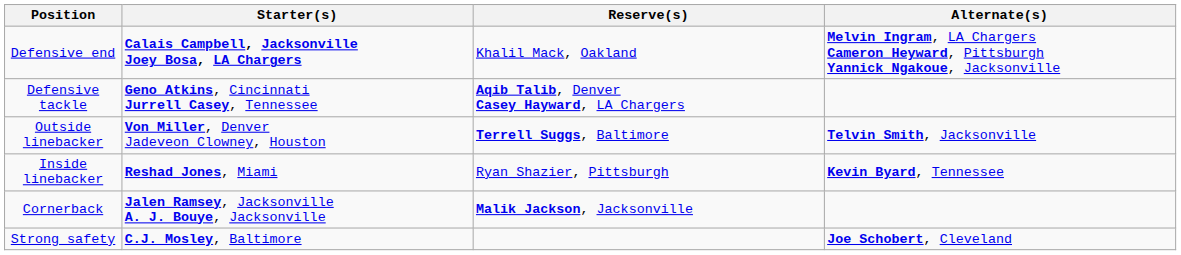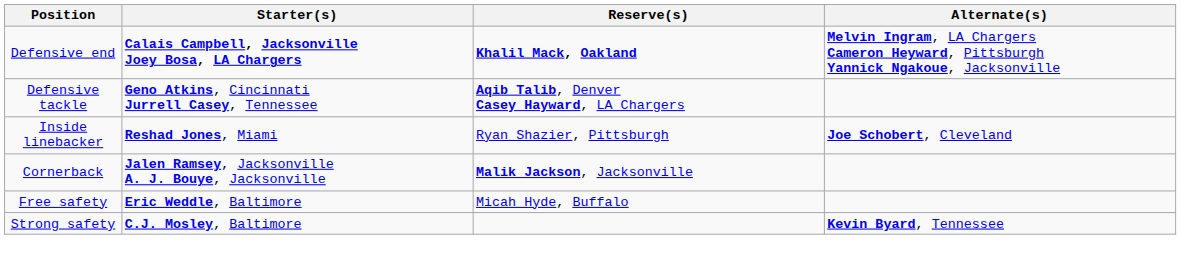 <table class="wikitable" style="width:90%;">
 <tr>
 <th style="width:10%;">Position</th>
 <th style="width:30%;">Starter(s)</th>
 <th style="width:30%;">Reserve(s)</th>
 <th style="width:30%;">Alternate(s)</th>
 </tr>
 <tr>
 <td align=center><a href='#'>Defensive end</a></td>
 <td><strong> <a href='#'>Calais Campbell</a>, <a href='#'>Jacksonville</a><br> <a href='#'>Joey Bosa</a>, <a href='#'>LA Chargers</a></strong></td>
-<td> <a href='#'>Khalil Mack</a>, <a href='#'>Oakland</a></td>
+<td><strong> <a href='#'>Khalil Mack</a>, <a href='#'>Oakland</a></strong></td>
 <td> <strong><a href='#'>Melvin Ingram</a></strong>, <a href='#'>LA Chargers</a><br> <strong><a href='#'>Cameron Heyward</a></strong>, <a href='#'>Pittsburgh</a><br> <strong><a href='#'>Yannick Ngakoue</a></strong>, <a href='#'>Jacksonville</a></td>
 </tr>
 <tr>
 <td align=center><a href='#'>Defensive tackle</a></td>
 <td> <strong><a href='#'>Geno Atkins</a></strong>, <a href='#'>Cincinnati</a><br> <strong><a href='#'>Jurrell Casey</a></strong>, <a href='#'>Tennessee</a></td>
 <td> <strong><a href='#'>Aqib Talib</a></strong>, <a href='#'>Denver</a><br> <strong><a href='#'>Casey Hayward</a></strong>, <a href='#'>LA Chargers</a></td>
 <td></td>
 </tr>
 <tr>
-<td align=center><a href='#'>Outside linebacker</a></td>
-<td> <strong><a href='#'>Von Miller</a></strong>, <a href='#'>Denver</a><br> <a href='#'>Jadeveon Clowney</a>, <a href='#'>Houston</a></td>
-<td> <strong><a href='#'>Terrell Suggs</a></strong>, <a href='#'>Baltimore</a></td>
-<td> <strong><a href='#'>Telvin Smith</a></strong>, <a href='#'>Jacksonville</a></td>
-</tr>
-<tr>
 <td align=center><a href='#'>Inside linebacker</a></td>
 <td> <strong><a href='#'>Reshad Jones</a></strong>, <a href='#'>Miami</a></td>
 <td> <a href='#'>Ryan Shazier</a>, <a href='#'>Pittsburgh</a></td>
-<td> <strong><a href='#'>Kevin Byard</a></strong>, <a href='#'>Tennessee</a></td>
+<td> <strong><a href='#'>Joe Schobert</a></strong>, <a href='#'>Cleveland</a></td>
 </tr>
 <tr>
 <td align=center><a href='#'>Cornerback</a></td>
 <td> <strong><a href='#'>Jalen Ramsey</a></strong>, <a href='#'>Jacksonville</a><br> <strong><a href='#'>A. J. Bouye</a></strong>, <a href='#'>Jacksonville</a></td>
 <td> <strong><a href='#'>Malik Jackson</a></strong>, <a href='#'>Jacksonville</a></td>
 <td></td>
 </tr>
 <tr>
+<td align=center><a href='#'>Free safety</a></td>
+<td> <strong><a href='#'>Eric Weddle</a></strong>, <a href='#'>Baltimore</a></td>
+<td> <a href='#'>Micah Hyde</a>, <a href='#'>Buffalo</a></td>
+<td></td>
+</tr>
+<tr>
 <td align=center><a href='#'>Strong safety</a></td>
 <td> <strong><a href='#'>C.J. Mosley</a></strong>, <a href='#'>Baltimore</a></td>
 <td></td>
-<td> <strong><a href='#'>Joe Schobert</a></strong>, <a href='#'>Cleveland</a></td>
+<td> <strong><a href='#'>Kevin Byard</a></strong>, <a href='#'>Tennessee</a></td>
 </tr>
 </table>
